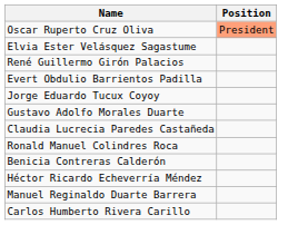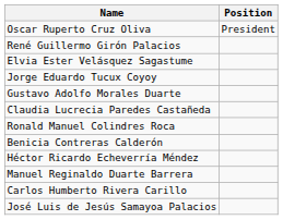 <table class="wikitable">
 <tr>
 <th>Name</th>
 <th>Position</th>
 </tr>
 <tr>
 <td>Oscar Ruperto Cruz Oliva</td>
-<td style="background: lightsalmon;">President</td>
-</tr>
-<tr>
-<td>Elvia Ester Velásquez Sagastume</td>
-<td></td>
+<td>President</td>
 </tr>
 <tr>
 <td>René Guillermo Girón Palacios</td>
 <td></td>
 </tr>
 <tr>
-<td>Evert Obdulio Barrientos Padilla</td>
+<td>Elvia Ester Velásquez Sagastume</td>
 <td></td>
 </tr>
 <tr>
 <td>Jorge Eduardo Tucux Coyoy</td>
 <td></td>
 </tr>
 <tr>
 <td>Gustavo Adolfo Morales Duarte</td>
 <td></td>
 </tr>
 <tr>
 <td>Claudia Lucrecia Paredes Castañeda</td>
 <td></td>
 </tr>
 <tr>
 <td>Ronald Manuel Colindres Roca</td>
 <td></td>
 </tr>
 <tr>
 <td>Benicia Contreras Calderón</td>
 <td></td>
 </tr>
 <tr>
 <td>Héctor Ricardo Echeverría Méndez</td>
 <td></td>
 </tr>
 <tr>
 <td>Manuel Reginaldo Duarte Barrera</td>
 <td></td>
 </tr>
 <tr>
 <td>Carlos Humberto Rivera Carillo</td>
 <td></td>
 </tr>
+<tr>
+<td>José Luis de Jesús Samayoa Palacios</td>
+<td></td>
+</tr>
 </table>
